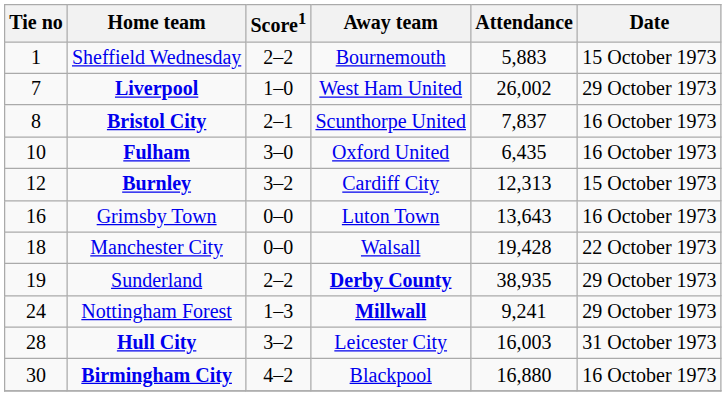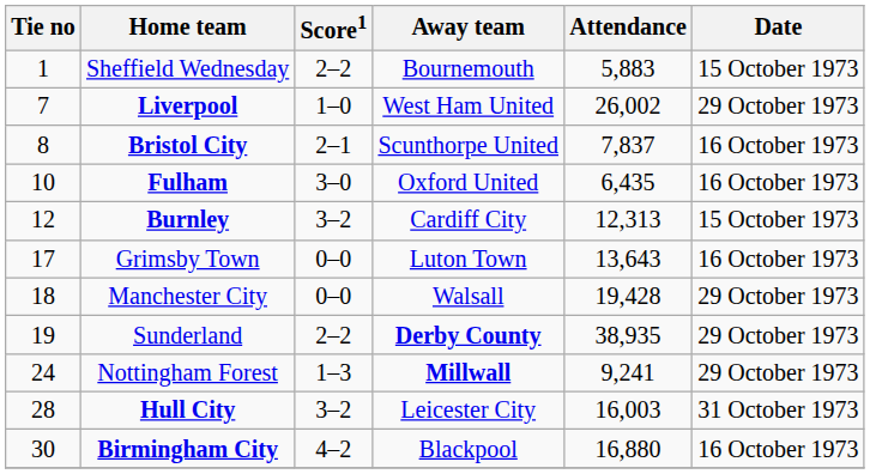 <table class="wikitable" style="text-align: center">
 <tr>
 <th>Tie no</th>
 <th>Home team</th>
 <th>Score<sup>1</sup></th>
 <th>Away team</th>
 <th>Attendance</th>
 <th>Date</th>
 </tr>
 <tr>
 <td>1</td>
 <td><a href='#'>Sheffield Wednesday</a></td>
 <td>2–2</td>
 <td><a href='#'>Bournemouth</a></td>
 <td>5,883</td>
 <td>15 October 1973</td>
 </tr>
 <tr>
 <td>7</td>
 <td><strong><a href='#'>Liverpool</a></strong></td>
 <td>1–0</td>
 <td><a href='#'>West Ham United</a></td>
 <td>26,002</td>
 <td>29 October 1973</td>
 </tr>
 <tr>
 <td>8</td>
 <td><strong><a href='#'>Bristol City</a></strong></td>
 <td>2–1</td>
 <td><a href='#'>Scunthorpe United</a></td>
 <td>7,837</td>
 <td>16 October 1973</td>
 </tr>
 <tr>
 <td>10</td>
 <td><strong><a href='#'>Fulham</a></strong></td>
 <td>3–0</td>
 <td><a href='#'>Oxford United</a></td>
 <td>6,435</td>
 <td>16 October 1973</td>
 </tr>
 <tr>
 <td>12</td>
 <td><strong><a href='#'>Burnley</a></strong></td>
 <td>3–2</td>
 <td><a href='#'>Cardiff City</a></td>
 <td>12,313</td>
 <td>15 October 1973</td>
 </tr>
 <tr>
-<td>16</td>
+<td>17</td>
 <td><a href='#'>Grimsby Town</a></td>
 <td>0–0</td>
 <td><a href='#'>Luton Town</a></td>
 <td>13,643</td>
 <td>16 October 1973</td>
 </tr>
 <tr>
 <td>18</td>
 <td><a href='#'>Manchester City</a></td>
 <td>0–0</td>
 <td><a href='#'>Walsall</a></td>
 <td>19,428</td>
-<td>22 October 1973</td>
+<td>29 October 1973</td>
 </tr>
 <tr>
 <td>19</td>
 <td><a href='#'>Sunderland</a></td>
 <td>2–2</td>
 <td><strong><a href='#'>Derby County</a></strong></td>
 <td>38,935</td>
 <td>29 October 1973</td>
 </tr>
 <tr>
 <td>24</td>
 <td><a href='#'>Nottingham Forest</a></td>
 <td>1–3</td>
 <td><strong><a href='#'>Millwall</a></strong></td>
 <td>9,241</td>
 <td>29 October 1973</td>
 </tr>
 <tr>
 <td>28</td>
 <td><strong><a href='#'>Hull City</a></strong></td>
 <td>3–2</td>
 <td><a href='#'>Leicester City</a></td>
 <td>16,003</td>
 <td>31 October 1973</td>
 </tr>
 <tr>
 <td>30</td>
 <td><strong><a href='#'>Birmingham City</a></strong></td>
 <td>4–2</td>
 <td><a href='#'>Blackpool</a></td>
 <td>16,880</td>
 <td>16 October 1973</td>
 </tr>
 <tr>
 </tr>
 </table>
